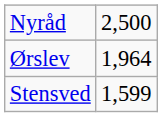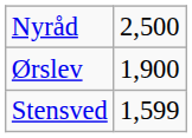 <table class="wikitable" style="float:left; margin-right:1em">
 <tr>
 <td><a href='#'>Nyråd</a></td>
 <td align="center">2,500</td>
 </tr>
 <tr>
 <td><a href='#'>Ørslev</a></td>
-<td align="center">1,964</td>
+<td align="center">1,900</td>
 </tr>
 <tr>
 <td><a href='#'>Stensved</a></td>
 <td align="center">1,599</td>
 </tr>
 </table>
